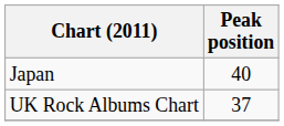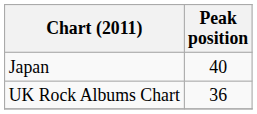 <table class="wikitable">
 <tr>
 <th>Chart (2011)</th>
 <th>Peak<br>position</th>
 </tr>
 <tr>
 <td>Japan</td>
 <td align="center">40</td>
 </tr>
 <tr>
 <td>UK Rock Albums Chart</td>
-<td align="center">37</td>
+<td align="center">36</td>
 </tr>
 <tr>
 </tr>
 </table>
